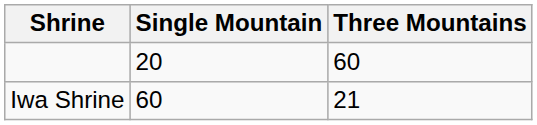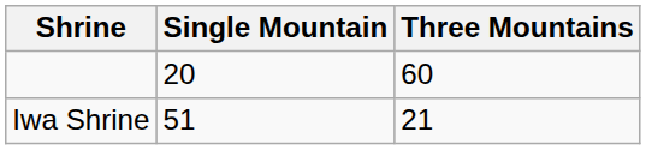 <table class="wikitable">
 <tr>
 <th>Shrine</th>
 <th>Single Mountain</th>
 <th>Three Mountains</th>
 </tr>
 <tr>
 <td></td>
 <td>20</td>
 <td>60</td>
 </tr>
 <tr>
 <td>Iwa Shrine</td>
-<td>60</td>
+<td>51</td>
 <td>21</td>
 </tr>
 </table>
